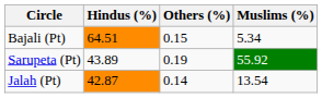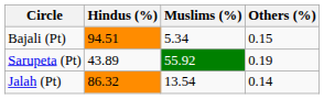 <table class="wikitable">
 <tr>
 <th>Circle</th>
 <th>Hindus (%)</th>
+<th>Muslims (%)</th>
 <th>Others (%)</th>
-<th>Muslims (%)</th>
 </tr>
 <tr>
 <td>Bajali (Pt)</td>
-<td style="background:darkorange">64.51</td>
+<td style="background:darkorange">94.51</td>
+<td>5.34</td>
 <td>0.15</td>
-<td>5.34</td>
 </tr>
 <tr>
 <td><a href='#'>Sarupeta</a> (Pt)</td>
 <td>43.89</td>
+<td style="background:green;color:white">55.92</td>
 <td>0.19</td>
-<td style="background:green;color:white">55.92</td>
 </tr>
 <tr>
 <td><a href='#'>Jalah</a> (Pt)</td>
-<td style="background:darkorange">42.87</td>
+<td style="background:darkorange">86.32</td>
+<td>13.54</td>
 <td>0.14</td>
-<td>13.54</td>
 </tr>
 </table>
